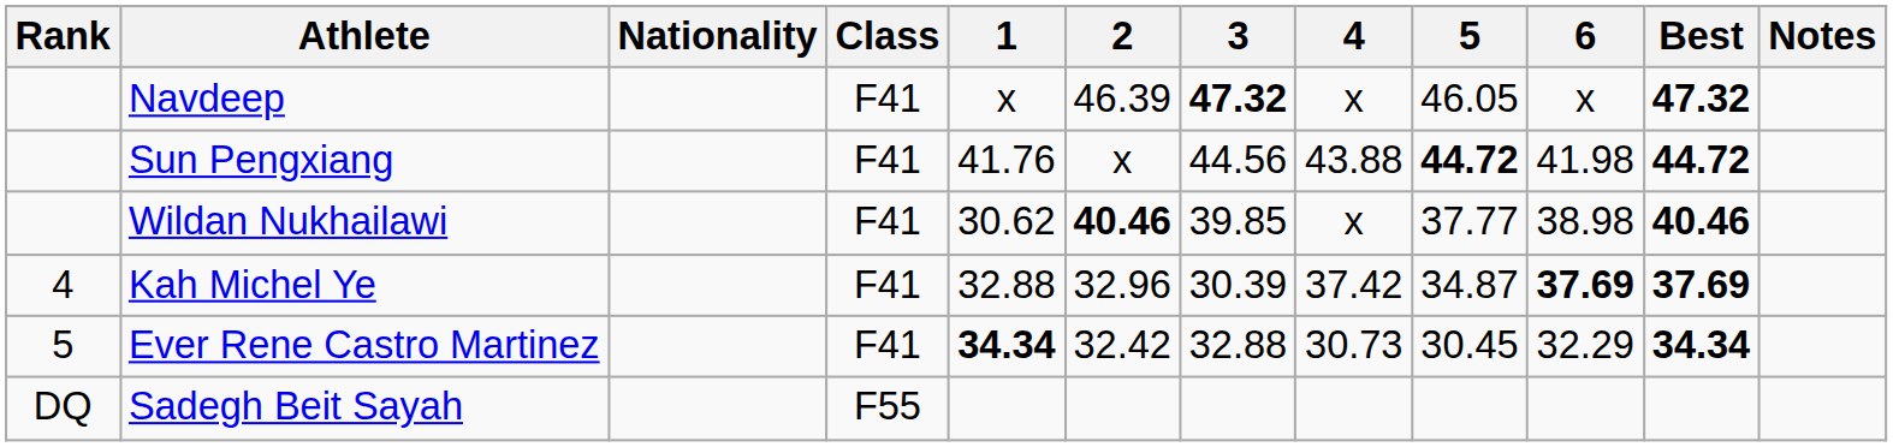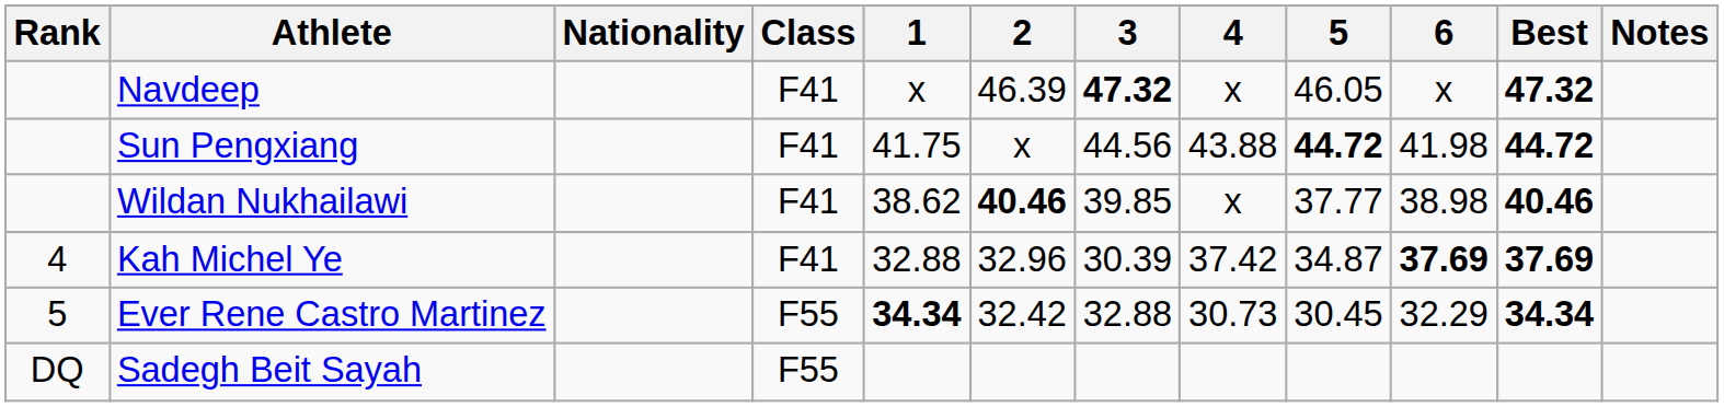 <table class="wikitable sortable" style="text-align:center">
 <tr>
 <th>Rank</th>
 <th>Athlete</th>
 <th>Nationality</th>
 <th>Class</th>
 <th>1</th>
 <th>2</th>
 <th>3</th>
 <th>4</th>
 <th>5</th>
 <th>6</th>
 <th>Best</th>
 <th>Notes</th>
 </tr>
 <tr>
 <td></td>
 <td align="left"><a href='#'>Navdeep</a></td>
 <td align="left"></td>
 <td>F41</td>
 <td>x</td>
 <td>46.39</td>
 <td><strong>47.32</strong></td>
 <td>x</td>
 <td>46.05</td>
 <td>x</td>
 <td><strong>47.32</strong></td>
 <td></td>
 </tr>
 <tr>
 <td></td>
 <td align="left"><a href='#'>Sun Pengxiang</a></td>
 <td align="left"></td>
 <td>F41</td>
-<td>41.76</td>
+<td>41.75</td>
 <td>x</td>
 <td>44.56</td>
 <td>43.88</td>
 <td><strong>44.72</strong></td>
 <td>41.98</td>
 <td><strong>44.72</strong></td>
 <td></td>
 </tr>
 <tr>
 <td></td>
 <td align="left"><a href='#'>Wildan Nukhailawi</a></td>
 <td align="left"></td>
 <td>F41</td>
-<td>30.62</td>
+<td>38.62</td>
 <td><strong>40.46</strong></td>
 <td>39.85</td>
 <td>x</td>
 <td>37.77</td>
 <td>38.98</td>
 <td><strong>40.46</strong></td>
 <td></td>
 </tr>
 <tr>
 <td>4</td>
 <td align="left"><a href='#'>Kah Michel Ye</a></td>
 <td align="left"></td>
 <td>F41</td>
 <td>32.88</td>
 <td>32.96</td>
 <td>30.39</td>
 <td>37.42</td>
 <td>34.87</td>
 <td><strong>37.69</strong></td>
 <td><strong>37.69</strong></td>
 <td></td>
 </tr>
 <tr>
 <td>5</td>
 <td align="left"><a href='#'>Ever Rene Castro Martinez</a></td>
 <td align="left"></td>
-<td>F41</td>
+<td>F55</td>
 <td><strong>34.34</strong></td>
 <td>32.42</td>
 <td>32.88</td>
 <td>30.73</td>
 <td>30.45</td>
 <td>32.29</td>
 <td><strong>34.34</strong></td>
 <td></td>
 </tr>
 <tr>
 <td>DQ</td>
 <td align="left"><a href='#'>Sadegh Beit Sayah</a></td>
 <td align="left"></td>
 <td>F55</td>
 <td></td>
 <td></td>
 <td></td>
 <td></td>
 <td></td>
 <td></td>
 <td></td>
 <td></td>
 </tr>
 </table>
